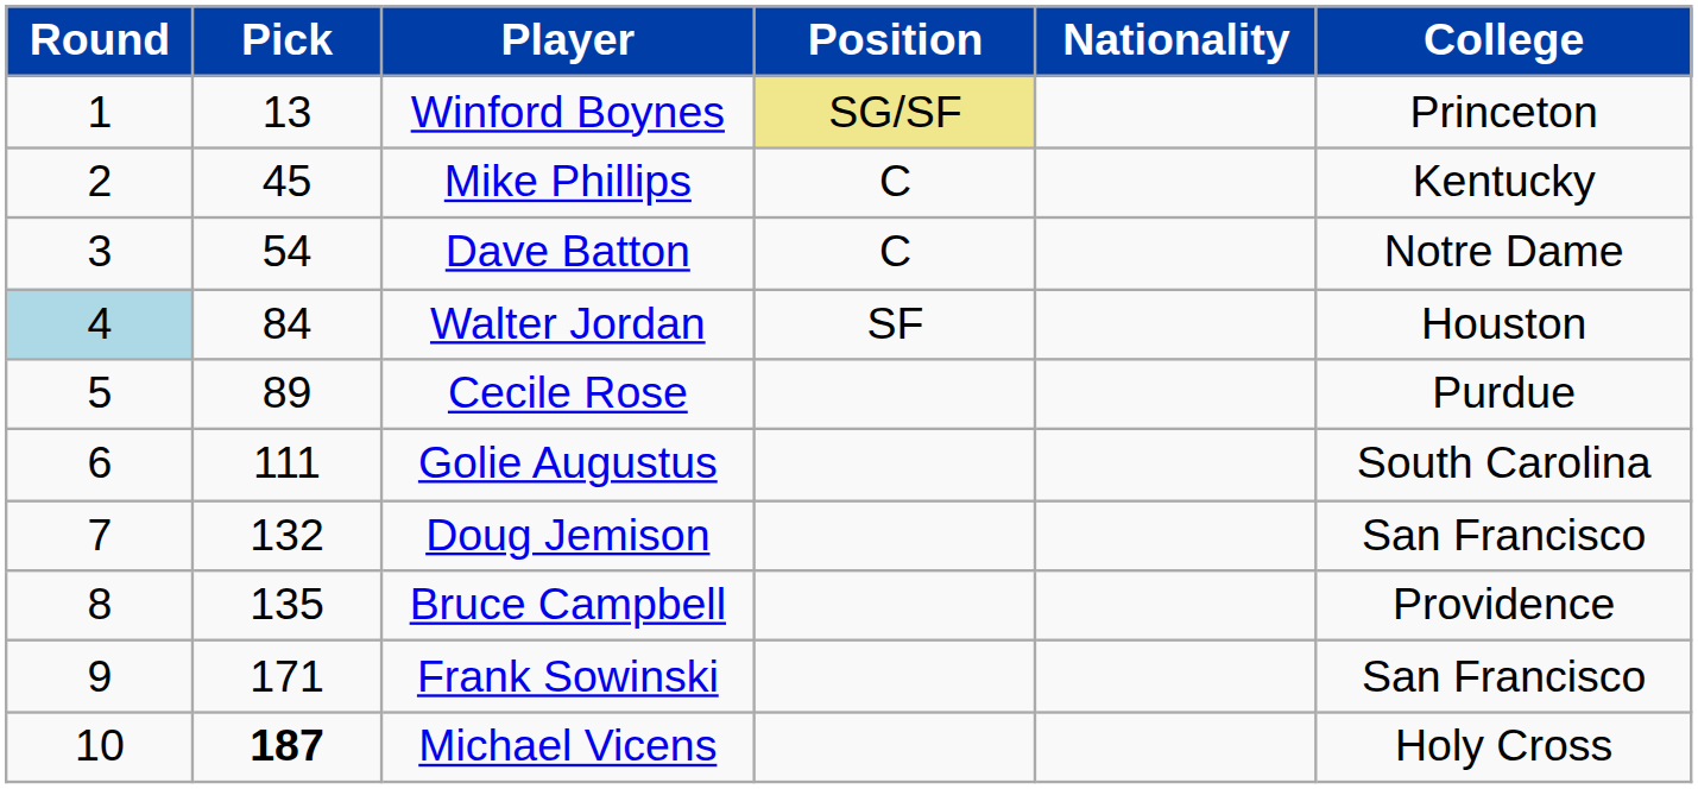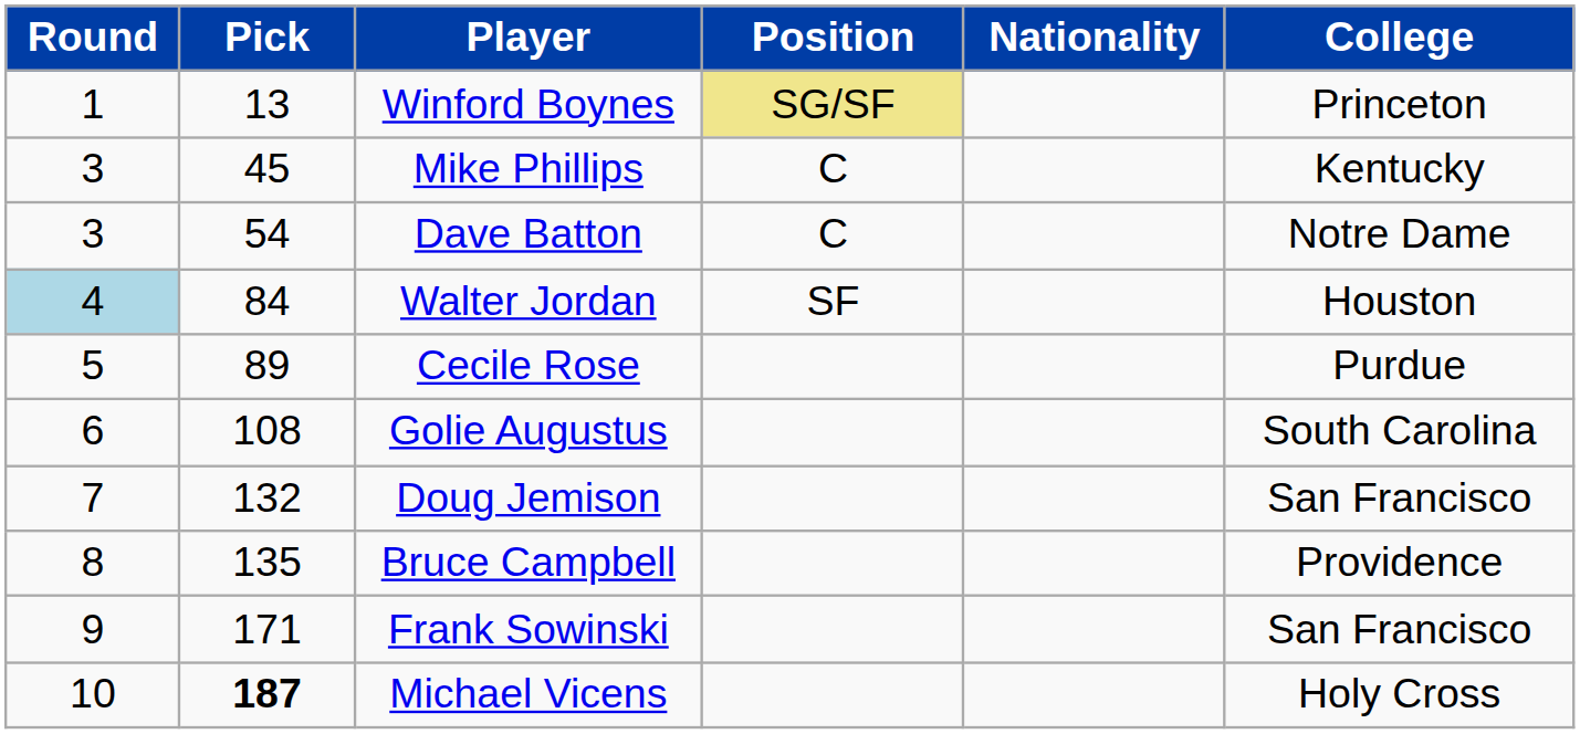 <table class="wikitable sortable sortable">
 <tr>
 <th style="background-color:#003DA6; color:#FFFFFF" width="10%">Round</th>
 <th style="background-color:#003DA6; color:#FFFFFF" width="10%">Pick</th>
 <th style="background-color:#003DA6; color:#FFFFFF" width="20%">Player</th>
 <th style="background-color:#003DA6; color:#FFFFFF" width="15%">Position</th>
 <th style="background-color:#003DA6; color:#FFFFFF" width="15%">Nationality</th>
 <th style="background-color:#003DA6; color:#FFFFFF" width="20%">College</th>
 </tr>
 <tr style="text-align:center">
 <td>1</td>
 <td>13</td>
 <td><a href='#'>Winford Boynes</a></td>
 <td style="background: khaki;">SG/SF</td>
 <td></td>
 <td>Princeton</td>
 </tr>
 <tr style="text-align:center">
-<td>2</td>
+<td>3</td>
 <td>45</td>
 <td><a href='#'>Mike Phillips</a></td>
 <td>C</td>
 <td></td>
 <td>Kentucky</td>
 </tr>
 <tr style="text-align:center">
 <td>3</td>
 <td>54</td>
 <td><a href='#'>Dave Batton</a></td>
 <td>C</td>
 <td></td>
 <td>Notre Dame</td>
 </tr>
 <tr style="text-align:center">
 <td style="background: lightblue;">4</td>
 <td>84</td>
 <td><a href='#'>Walter Jordan</a></td>
 <td>SF</td>
 <td></td>
 <td>Houston</td>
 </tr>
 <tr style="text-align:center">
 <td>5</td>
 <td>89</td>
 <td><a href='#'>Cecile Rose</a></td>
 <td></td>
 <td></td>
 <td>Purdue</td>
 </tr>
 <tr style="text-align:center">
 <td>6</td>
-<td>111</td>
+<td>108</td>
 <td><a href='#'>Golie Augustus</a></td>
 <td></td>
 <td></td>
 <td>South Carolina</td>
 </tr>
 <tr style="text-align:center">
 <td>7</td>
 <td>132</td>
 <td><a href='#'>Doug Jemison</a></td>
 <td></td>
 <td></td>
 <td>San Francisco</td>
 </tr>
 <tr style="text-align:center">
 <td>8</td>
 <td>135</td>
 <td><a href='#'>Bruce Campbell</a></td>
 <td></td>
 <td></td>
 <td>Providence</td>
 </tr>
 <tr style="text-align:center">
 <td>9</td>
 <td>171</td>
 <td><a href='#'>Frank Sowinski</a></td>
 <td></td>
 <td></td>
 <td>San Francisco</td>
 </tr>
 <tr style="text-align:center">
 <td>10</td>
 <td><strong>187</strong></td>
 <td><a href='#'>Michael Vicens</a></td>
 <td></td>
 <td></td>
 <td>Holy Cross</td>
 </tr>
 </table>
